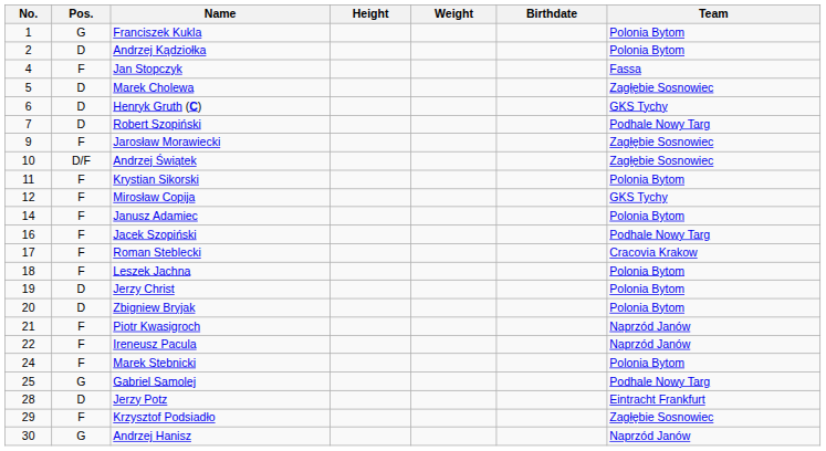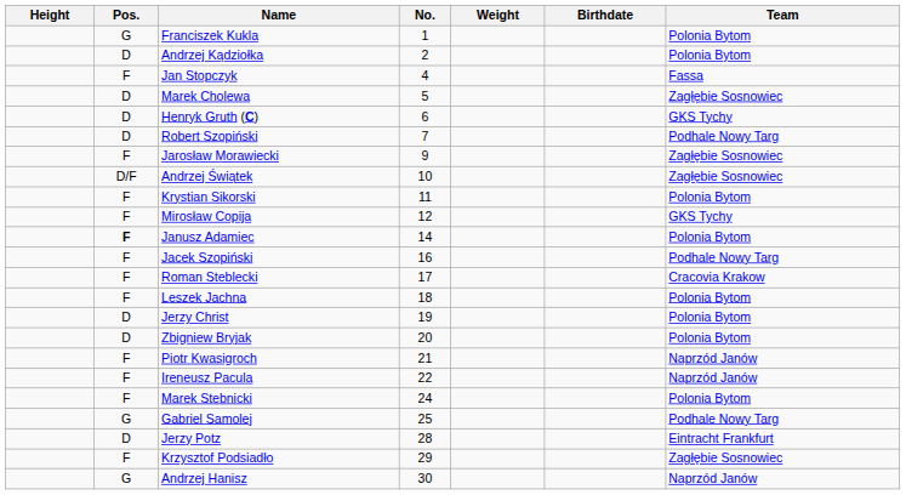 <table class="wikitable sortable" width="80%" style="font-size: 90%; text-align: center;">
 <tr>
-<th>No.</th>
+<th>Height</th>
 <th>Pos.</th>
 <th>Name</th>
-<th>Height</th>
+<th>No.</th>
 <th>Weight</th>
 <th>Birthdate</th>
 <th>Team</th>
 </tr>
 <tr>
-<td>1</td>
+<td></td>
 <td>G</td>
 <td style="text-align:left;"><a href='#'>Franciszek Kukla</a></td>
-<td></td>
+<td>1</td>
 <td></td>
 <td style="text-align:right;"></td>
 <td style="text-align:left;"> <a href='#'>Polonia Bytom</a></td>
 </tr>
 <tr>
-<td>2</td>
+<td></td>
 <td>D</td>
 <td style="text-align:left;"><a href='#'>Andrzej Kądziołka</a></td>
-<td></td>
+<td>2</td>
 <td></td>
 <td style="text-align:right;"></td>
 <td style="text-align:left;"> <a href='#'>Polonia Bytom</a></td>
 </tr>
 <tr>
-<td>4</td>
+<td></td>
 <td>F</td>
 <td style="text-align:left;"><a href='#'>Jan Stopczyk</a></td>
-<td></td>
+<td>4</td>
 <td></td>
 <td style="text-align:right;"></td>
 <td style="text-align:left;"> <a href='#'>Fassa</a></td>
 </tr>
 <tr>
-<td>5</td>
+<td></td>
 <td>D</td>
 <td style="text-align:left;"><a href='#'>Marek Cholewa</a></td>
-<td></td>
+<td>5</td>
 <td></td>
 <td style="text-align:right;"></td>
 <td style="text-align:left;"> <a href='#'>Zagłębie Sosnowiec</a></td>
 </tr>
 <tr>
-<td>6</td>
+<td></td>
 <td>D</td>
 <td style="text-align:left;"><a href='#'>Henryk Gruth</a> (<strong><a href='#'>C</a></strong>)</td>
-<td></td>
+<td>6</td>
 <td></td>
 <td style="text-align:right;"></td>
 <td style="text-align:left;"> <a href='#'>GKS Tychy</a></td>
 </tr>
 <tr>
-<td>7</td>
+<td></td>
 <td>D</td>
 <td style="text-align:left;"><a href='#'>Robert Szopiński</a></td>
-<td></td>
+<td>7</td>
 <td></td>
 <td style="text-align:right;"></td>
 <td style="text-align:left;"> <a href='#'>Podhale Nowy Targ</a></td>
 </tr>
 <tr>
-<td>9</td>
+<td></td>
 <td>F</td>
 <td style="text-align:left;"><a href='#'>Jarosław Morawiecki</a></td>
-<td></td>
+<td>9</td>
 <td></td>
 <td style="text-align:right;"></td>
 <td style="text-align:left;"> <a href='#'>Zagłębie Sosnowiec</a></td>
 </tr>
 <tr>
-<td>10</td>
+<td></td>
 <td>D/F</td>
 <td style="text-align:left;"><a href='#'>Andrzej Świątek</a></td>
-<td></td>
+<td>10</td>
 <td></td>
 <td style="text-align:right;"></td>
 <td style="text-align:left;"> <a href='#'>Zagłębie Sosnowiec</a></td>
 </tr>
 <tr>
-<td>11</td>
+<td></td>
 <td>F</td>
 <td style="text-align:left;"><a href='#'>Krystian Sikorski</a></td>
-<td></td>
+<td>11</td>
 <td></td>
 <td style="text-align:right;"></td>
 <td style="text-align:left;"> <a href='#'>Polonia Bytom</a></td>
 </tr>
 <tr>
-<td>12</td>
+<td></td>
 <td>F</td>
 <td style="text-align:left;"><a href='#'>Mirosław Copija</a></td>
-<td></td>
+<td>12</td>
 <td></td>
 <td style="text-align:right;"></td>
 <td style="text-align:left;"> <a href='#'>GKS Tychy</a></td>
 </tr>
 <tr>
+<td></td>
+<td><strong>F</strong></td>
+<td style="text-align:left;"><a href='#'>Janusz Adamiec</a></td>
 <td>14</td>
-<td>F</td>
-<td style="text-align:left;"><a href='#'>Janusz Adamiec</a></td>
-<td></td>
 <td></td>
 <td style="text-align:right;"></td>
 <td style="text-align:left;"> <a href='#'>Polonia Bytom</a></td>
 </tr>
 <tr>
-<td>16</td>
+<td></td>
 <td>F</td>
 <td style="text-align:left;"><a href='#'>Jacek Szopiński</a></td>
-<td></td>
+<td>16</td>
 <td></td>
 <td style="text-align:right;"></td>
 <td style="text-align:left;"> <a href='#'>Podhale Nowy Targ</a></td>
 </tr>
 <tr>
-<td>17</td>
+<td></td>
 <td>F</td>
 <td style="text-align:left;"><a href='#'>Roman Steblecki</a></td>
-<td></td>
+<td>17</td>
 <td></td>
 <td style="text-align:right;"></td>
 <td style="text-align:left;"> <a href='#'>Cracovia Krakow</a></td>
 </tr>
 <tr>
-<td>18</td>
+<td></td>
 <td>F</td>
 <td style="text-align:left;"><a href='#'>Leszek Jachna</a></td>
-<td></td>
+<td>18</td>
 <td></td>
 <td style="text-align:right;"></td>
 <td style="text-align:left;"> <a href='#'>Polonia Bytom</a></td>
 </tr>
 <tr>
-<td>19</td>
+<td></td>
 <td>D</td>
 <td style="text-align:left;"><a href='#'>Jerzy Christ</a></td>
-<td></td>
+<td>19</td>
 <td></td>
 <td style="text-align:right;"></td>
 <td style="text-align:left;"> <a href='#'>Polonia Bytom</a></td>
 </tr>
 <tr>
-<td>20</td>
+<td></td>
 <td>D</td>
 <td style="text-align:left;"><a href='#'>Zbigniew Bryjak</a></td>
-<td></td>
+<td>20</td>
 <td></td>
 <td style="text-align:right;"></td>
 <td style="text-align:left;"> <a href='#'>Polonia Bytom</a></td>
 </tr>
 <tr>
-<td>21</td>
+<td></td>
 <td>F</td>
 <td style="text-align:left;"><a href='#'>Piotr Kwasigroch</a></td>
-<td></td>
+<td>21</td>
 <td></td>
 <td style="text-align:right;"></td>
 <td style="text-align:left;"> <a href='#'>Naprzód Janów</a></td>
 </tr>
 <tr>
-<td>22</td>
+<td></td>
 <td>F</td>
 <td style="text-align:left;"><a href='#'>Ireneusz Pacula</a></td>
-<td></td>
+<td>22</td>
 <td></td>
 <td style="text-align:right;"></td>
 <td style="text-align:left;"> <a href='#'>Naprzód Janów</a></td>
 </tr>
 <tr>
-<td>24</td>
+<td></td>
 <td>F</td>
 <td style="text-align:left;"><a href='#'>Marek Stebnicki</a></td>
-<td></td>
+<td>24</td>
 <td></td>
 <td style="text-align:right;"></td>
 <td style="text-align:left;"> <a href='#'>Polonia Bytom</a></td>
 </tr>
 <tr>
-<td>25</td>
+<td></td>
 <td>G</td>
 <td style="text-align:left;"><a href='#'>Gabriel Samolej</a></td>
-<td></td>
+<td>25</td>
 <td></td>
 <td style="text-align:right;"></td>
 <td style="text-align:left;"> <a href='#'>Podhale Nowy Targ</a></td>
 </tr>
 <tr>
-<td>28</td>
+<td></td>
 <td>D</td>
 <td style="text-align:left;"><a href='#'>Jerzy Potz</a></td>
-<td></td>
+<td>28</td>
 <td></td>
 <td style="text-align:right;"></td>
 <td style="text-align:left;"> <a href='#'>Eintracht Frankfurt</a></td>
 </tr>
 <tr>
-<td>29</td>
+<td></td>
 <td>F</td>
 <td style="text-align:left;"><a href='#'>Krzysztof Podsiadło</a></td>
-<td></td>
+<td>29</td>
 <td></td>
 <td style="text-align:right;"></td>
 <td style="text-align:left;"> <a href='#'>Zagłębie Sosnowiec</a></td>
 </tr>
 <tr>
-<td>30</td>
+<td></td>
 <td>G</td>
 <td style="text-align:left;"><a href='#'>Andrzej Hanisz</a></td>
-<td></td>
+<td>30</td>
 <td></td>
 <td style="text-align:right;"></td>
 <td style="text-align:left;"> <a href='#'>Naprzód Janów</a></td>
 </tr>
 </table>
